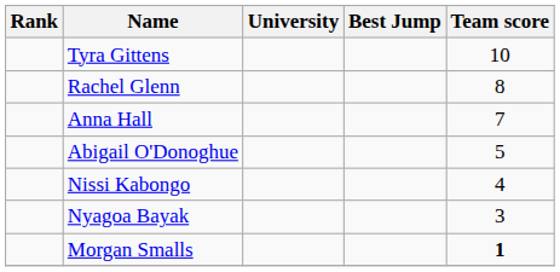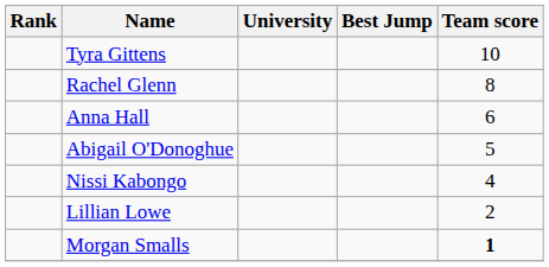 <table class="wikitable sortable" style="text-align:center">
 <tr>
 <th>Rank</th>
 <th>Name</th>
 <th>University</th>
 <th>Best Jump</th>
 <th>Team score</th>
 </tr>
 <tr>
 <td></td>
 <td align=left> <a href='#'>Tyra Gittens</a></td>
 <td></td>
 <td><strong></strong></td>
 <td>10</td>
 </tr>
 <tr>
 <td></td>
 <td align=left> <a href='#'>Rachel Glenn</a></td>
 <td></td>
 <td><strong></strong></td>
 <td>8</td>
 </tr>
 <tr>
 <td></td>
 <td align=left> <a href='#'>Anna Hall</a></td>
 <td></td>
 <td><strong></strong></td>
-<td>7</td>
+<td>6</td>
 </tr>
 <tr>
 <td></td>
 <td align=left> <a href='#'>Abigail O'Donoghue</a></td>
 <td></td>
 <td><strong></strong></td>
 <td>5</td>
 </tr>
 <tr>
 <td></td>
 <td align=left> <a href='#'>Nissi Kabongo</a></td>
 <td></td>
 <td><strong></strong></td>
 <td>4</td>
 </tr>
 <tr>
 <td></td>
-<td align=left> <a href='#'>Nyagoa Bayak</a></td>
+<td align=left> <a href='#'>Lillian Lowe</a></td>
 <td></td>
 <td><strong></strong></td>
-<td>3</td>
+<td>2</td>
 </tr>
 <tr>
 <td></td>
 <td align=left> <a href='#'>Morgan Smalls</a></td>
 <td></td>
 <td><strong></strong></td>
 <td><strong>1</strong></td>
 </tr>
 <tr>
 </tr>
 </table>
